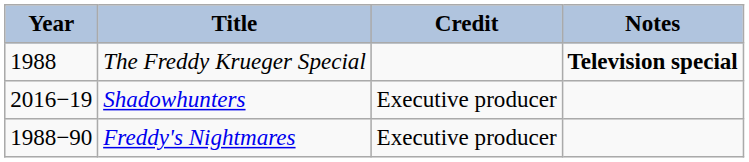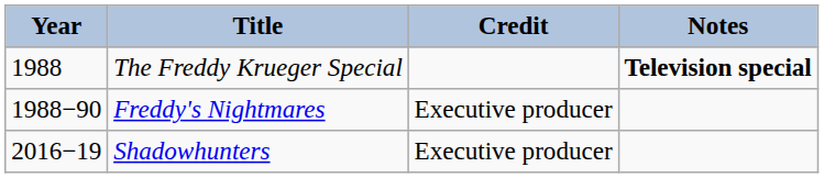 <table class="wikitable" style="font-size:95%;">
 <tr>
 <th style="background:#B0C4DE;">Year</th>
 <th style="background:#B0C4DE;">Title</th>
 <th style="background:#B0C4DE;">Credit</th>
 <th style="background:#B0C4DE;">Notes</th>
 </tr>
 <tr>
 <td>1988</td>
 <td><em>The Freddy Krueger Special</em></td>
 <td></td>
 <td><strong>Television special</strong></td>
 </tr>
 <tr>
+<td>1988−90</td>
+<td><em><a href='#'>Freddy's Nightmares</a></em></td>
+<td>Executive producer</td>
+<td></td>
+</tr>
+<tr>
 <td>2016−19</td>
 <td><em><a href='#'>Shadowhunters</a></em></td>
 <td>Executive producer</td>
 <td></td>
 </tr>
-<tr>
-<td>1988−90</td>
-<td><em><a href='#'>Freddy's Nightmares</a></em></td>
-<td>Executive producer</td>
-<td></td>
-</tr>
 </table>
